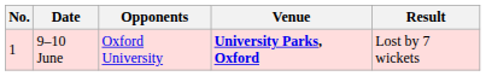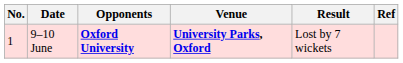 <table class="wikitable"  style="width:80%; font-size:95%;">
 <tr style="background:#efefef;">
 <th scope="col">No.</th>
 <th scope="col">Date</th>
 <th scope="col">Opponents</th>
 <th scope="col">Venue</th>
 <th scope="col">Result</th>
+<th scope="col">Ref</th>
 </tr>
 <tr style="background:#fdd;">
 <td>1</td>
 <td>9–10 June</td>
-<td><a href='#'>Oxford University</a></td>
+<td><strong><a href='#'>Oxford University</a></strong></td>
 <td><strong><a href='#'>University Parks</a>, <a href='#'>Oxford</a></strong></td>
 <td>Lost by 7 wickets</td>
+<td></td>
 </tr>
 </table>
